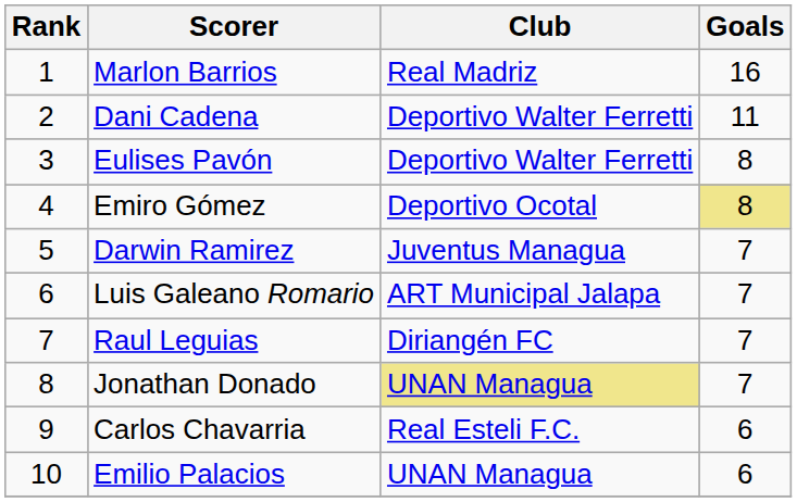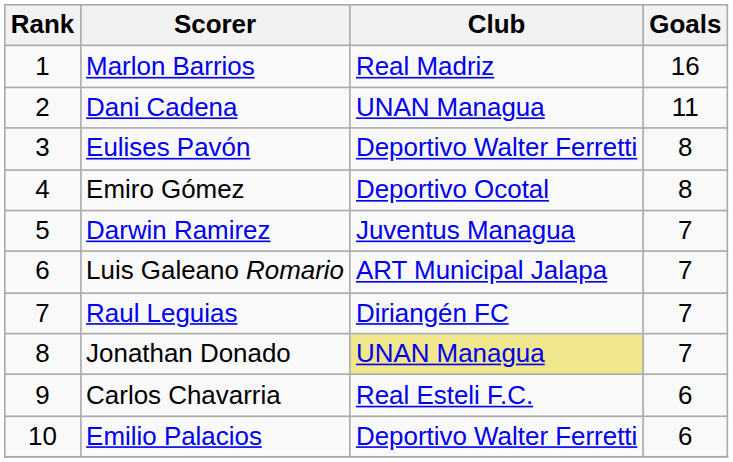 <table class="wikitable" style="text-align:center">
 <tr>
 <th>Rank</th>
 <th>Scorer</th>
 <th>Club</th>
 <th>Goals</th>
 </tr>
 <tr>
 <td>1</td>
 <td align="left"> <a href='#'>Marlon Barrios</a></td>
 <td align="left"><a href='#'>Real Madriz</a></td>
 <td>16</td>
 </tr>
 <tr>
 <td>2</td>
 <td align="left">  <a href='#'>Dani Cadena</a></td>
-<td align="left"><a href='#'>Deportivo Walter Ferretti</a></td>
+<td align="left"><a href='#'>UNAN Managua</a></td>
 <td>11</td>
 </tr>
 <tr>
 <td>3</td>
 <td align="left"> <a href='#'>Eulises Pavón</a></td>
 <td align="left"><a href='#'>Deportivo Walter Ferretti</a></td>
 <td>8</td>
 </tr>
 <tr>
 <td>4</td>
 <td align="left"> Emiro Gómez</td>
 <td align="left"><a href='#'>Deportivo Ocotal</a></td>
-<td style="background: khaki;">8</td>
+<td>8</td>
 </tr>
 <tr>
 <td>5</td>
 <td align="left"> <a href='#'>Darwin Ramirez</a></td>
 <td align="left"><a href='#'>Juventus Managua</a></td>
 <td>7</td>
 </tr>
 <tr>
 <td>6</td>
 <td align="left"> Luis Galeano <em>Romario</em></td>
 <td align="left"><a href='#'>ART Municipal Jalapa</a></td>
 <td>7</td>
 </tr>
 <tr>
 <td>7</td>
 <td align="left"> <a href='#'>Raul Leguias</a></td>
 <td align="left"><a href='#'>Diriangén FC</a></td>
 <td>7</td>
 </tr>
 <tr>
 <td>8</td>
 <td align="left"> Jonathan Donado</td>
 <td align="left" style="background: khaki;"><a href='#'>UNAN Managua</a></td>
 <td>7</td>
 </tr>
 <tr>
 <td>9</td>
 <td align="left"> Carlos Chavarria</td>
 <td align="left"><a href='#'>Real Esteli F.C.</a></td>
 <td>6</td>
 </tr>
 <tr>
 <td>10</td>
 <td align="left"> <a href='#'>Emilio Palacios</a></td>
-<td align="left"><a href='#'>UNAN Managua</a></td>
+<td align="left"><a href='#'>Deportivo Walter Ferretti</a></td>
 <td>6</td>
 </tr>
 <tr>
 </tr>
 </table>
